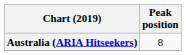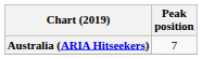 <table class="wikitable plainrowheaders" style="text-align:center">
 <tr>
 <th scope="col">Chart (2019)</th>
 <th scope="col">Peak<br>position</th>
 </tr>
 <tr>
 <th scope="row">Australia (<a href='#'>ARIA Hitseekers</a>)</th>
-<td>8</td>
+<td>7</td>
 </tr>
 <tr>
 </tr>
 <tr>
 </tr>
 <tr>
 </tr>
 </table>
